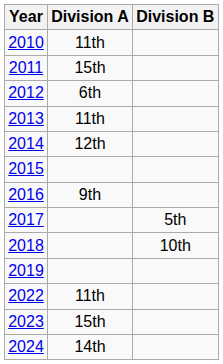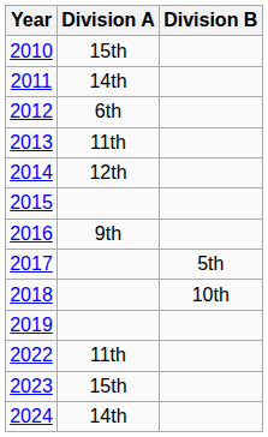 <table class="wikitable" style="text-align:center">
 <tr>
 <th>Year</th>
 <th>Division A</th>
 <th>Division B</th>
 </tr>
 <tr>
 <td><a href='#'>2010</a></td>
-<td>11th</td>
+<td>15th</td>
 <td></td>
 </tr>
 <tr>
 <td><a href='#'>2011</a></td>
-<td>15th</td>
+<td>14th</td>
 <td></td>
 </tr>
 <tr>
 <td><a href='#'>2012</a></td>
 <td>6th</td>
 <td></td>
 </tr>
 <tr>
 <td><a href='#'>2013</a></td>
 <td>11th</td>
 <td></td>
 </tr>
 <tr>
 <td><a href='#'>2014</a></td>
 <td>12th</td>
 <td></td>
 </tr>
 <tr>
 <td><a href='#'>2015</a></td>
 <td></td>
 <td></td>
 </tr>
 <tr>
 <td><a href='#'>2016</a></td>
 <td>9th</td>
 <td></td>
 </tr>
 <tr>
 <td><a href='#'>2017</a></td>
 <td></td>
 <td>5th</td>
 </tr>
 <tr>
 <td><a href='#'>2018</a></td>
 <td></td>
 <td>10th</td>
 </tr>
 <tr>
 <td><a href='#'>2019</a></td>
 <td></td>
 <td></td>
 </tr>
 <tr>
 <td><a href='#'>2022</a></td>
 <td>11th</td>
 <td></td>
 </tr>
 <tr>
 <td><a href='#'>2023</a></td>
 <td>15th</td>
 <td></td>
 </tr>
 <tr>
 <td><a href='#'>2024</a></td>
 <td>14th</td>
 <td></td>
 </tr>
 </table>
